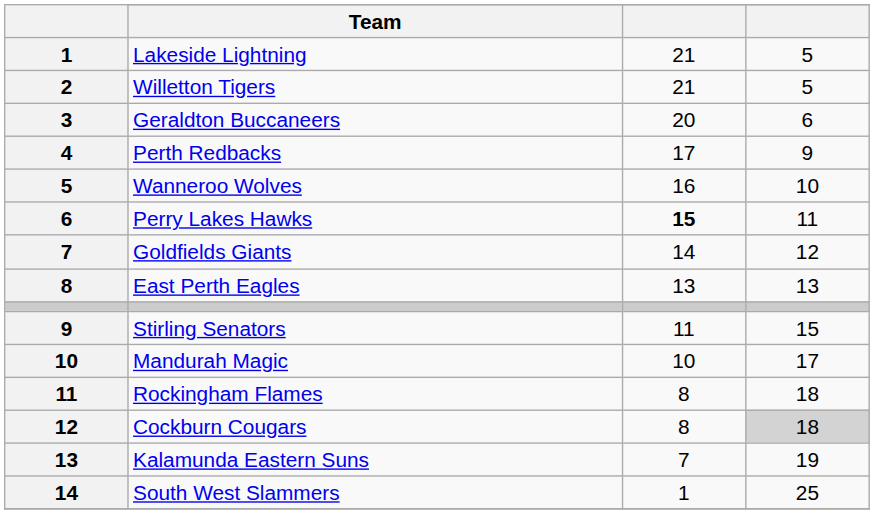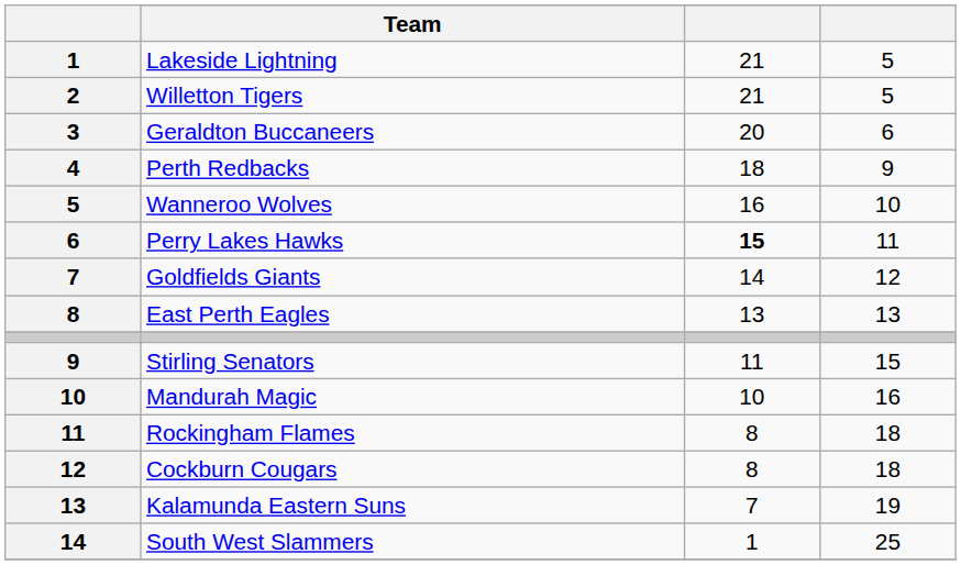 <table class="wikitable" width="50%" style="font-size:95%; text-align:center">
 <tr>
 <th width="5%" rowspan=2></th>
 </tr>
 <tr>
 <th width="20%">Team</th>
 <th width="5%"></th>
 <th width="5%"></th>
 </tr>
 <tr>
 <th>1</th>
 <td align=left><a href='#'>Lakeside Lightning</a></td>
 <td>21</td>
 <td>5</td>
 </tr>
 <tr>
 <th>2</th>
 <td align=left><a href='#'>Willetton Tigers</a></td>
 <td>21</td>
 <td>5</td>
 </tr>
 <tr>
 <th>3</th>
 <td align=left><a href='#'>Geraldton Buccaneers</a></td>
 <td>20</td>
 <td>6</td>
 </tr>
 <tr>
 <th>4</th>
 <td align=left><a href='#'>Perth Redbacks</a></td>
-<td>17</td>
+<td>18</td>
 <td>9</td>
 </tr>
 <tr>
 <th>5</th>
 <td align=left><a href='#'>Wanneroo Wolves</a></td>
 <td>16</td>
 <td>10</td>
 </tr>
 <tr>
 <th>6</th>
 <td align=left><a href='#'>Perry Lakes Hawks</a></td>
 <td><strong>15</strong></td>
 <td>11</td>
 </tr>
 <tr>
 <th>7</th>
 <td align=left><a href='#'>Goldfields Giants</a></td>
 <td>14</td>
 <td>12</td>
 </tr>
 <tr>
 <th>8</th>
 <td align=left><a href='#'>East Perth Eagles</a></td>
 <td>13</td>
 <td>13</td>
 </tr>
 <tr bgcolor="#cccccc">
 <td></td>
 <td></td>
 <td></td>
 <td></td>
 </tr>
 <tr>
 <th>9</th>
 <td align=left><a href='#'>Stirling Senators</a></td>
 <td>11</td>
 <td>15</td>
 </tr>
 <tr>
 <th>10</th>
 <td align=left><a href='#'>Mandurah Magic</a></td>
 <td>10</td>
-<td>17</td>
+<td>16</td>
 </tr>
 <tr>
 <th>11</th>
 <td align=left><a href='#'>Rockingham Flames</a></td>
 <td>8</td>
 <td>18</td>
 </tr>
 <tr>
 <th>12</th>
 <td align=left><a href='#'>Cockburn Cougars</a></td>
 <td>8</td>
-<td style="background: lightgrey;">18</td>
+<td>18</td>
 </tr>
 <tr>
 <th>13</th>
 <td align=left><a href='#'>Kalamunda Eastern Suns</a></td>
 <td>7</td>
 <td>19</td>
 </tr>
 <tr>
 <th>14</th>
 <td align=left><a href='#'>South West Slammers</a></td>
 <td>1</td>
 <td>25</td>
 </tr>
 <tr>
 </tr>
 </table>
